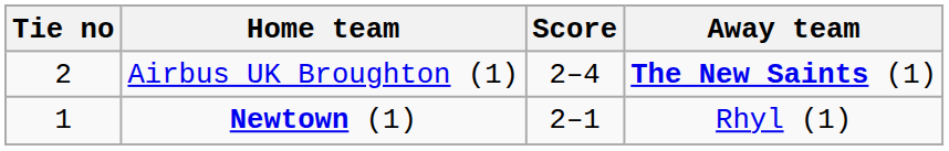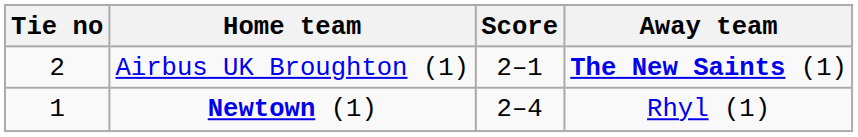 <table class="wikitable" style="text-align: center">
 <tr>
 <th>Tie no</th>
 <th>Home team</th>
 <th>Score</th>
 <th>Away team</th>
 </tr>
 <tr>
 <td>2</td>
 <td><a href='#'>Airbus UK Broughton</a> (1)</td>
-<td>2–4</td>
+<td>2–1</td>
 <td><strong><a href='#'>The New Saints</a></strong> (1)</td>
 </tr>
 <tr>
 <td>1</td>
 <td><strong><a href='#'>Newtown</a></strong> (1)</td>
-<td>2–1</td>
+<td>2–4</td>
 <td><a href='#'>Rhyl</a> (1)</td>
 </tr>
 </table>
